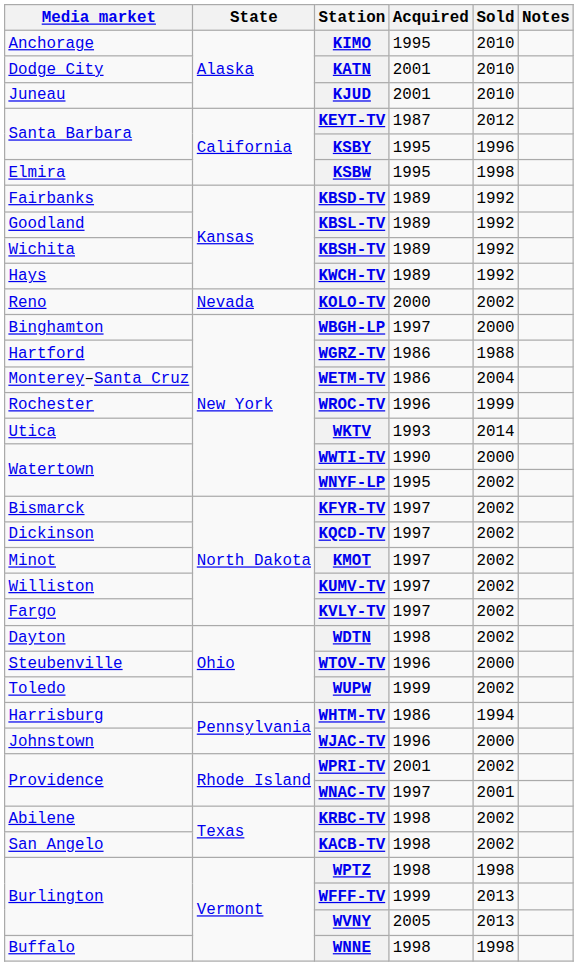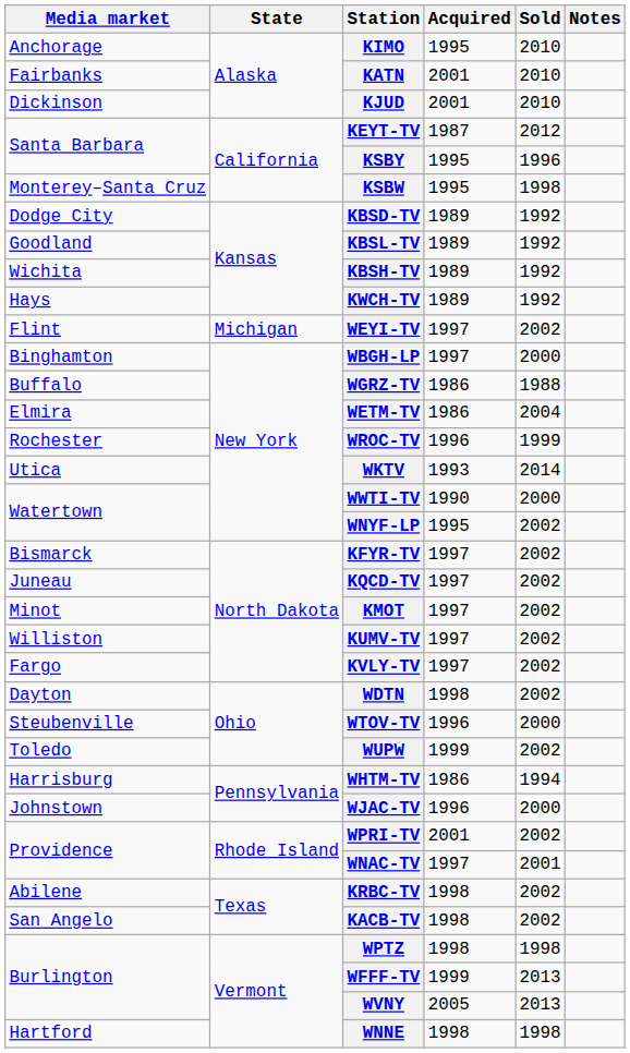 <table class="wikitable">
 <tr>
 <th><a href='#'>Media market</a></th>
 <th>State</th>
 <th>Station</th>
 <th>Acquired</th>
 <th>Sold</th>
 <th>Notes</th>
 </tr>
 <tr>
 <td><a href='#'>Anchorage</a></td>
 <td rowspan="3"><a href='#'>Alaska</a></td>
 <th><a href='#'>KIMO</a></th>
 <td>1995</td>
 <td>2010</td>
 <td></td>
 </tr>
 <tr>
-<td><a href='#'>Dodge City</a></td>
+<td><a href='#'>Fairbanks</a></td>
 <th><a href='#'>KATN</a></th>
 <td>2001</td>
 <td>2010</td>
 <td></td>
 </tr>
 <tr>
-<td><a href='#'>Juneau</a></td>
+<td><a href='#'>Dickinson</a></td>
 <th><a href='#'>KJUD</a></th>
 <td>2001</td>
 <td>2010</td>
 <td></td>
 </tr>
 <tr>
 <td rowspan="2"><a href='#'>Santa Barbara</a></td>
 <td rowspan="3"><a href='#'>California</a></td>
 <th><a href='#'>KEYT-TV</a></th>
 <td>1987</td>
 <td>2012</td>
 <td></td>
 </tr>
 <tr>
 <th><a href='#'>KSBY</a></th>
 <td>1995</td>
 <td>1996</td>
 <td></td>
 </tr>
 <tr>
-<td><a href='#'>Elmira</a></td>
+<td><a href='#'>Monterey</a>–<a href='#'>Santa Cruz</a></td>
 <th><a href='#'>KSBW</a></th>
 <td>1995</td>
 <td>1998</td>
 <td></td>
 </tr>
 <tr>
-<td><a href='#'>Fairbanks</a></td>
+<td><a href='#'>Dodge City</a></td>
 <td rowspan="4"><a href='#'>Kansas</a></td>
 <th><a href='#'>KBSD-TV</a></th>
 <td>1989</td>
 <td>1992</td>
 <td></td>
 </tr>
 <tr>
 <td><a href='#'>Goodland</a></td>
 <th><a href='#'>KBSL-TV</a></th>
 <td>1989</td>
 <td>1992</td>
 <td></td>
 </tr>
 <tr>
 <td><a href='#'>Wichita</a></td>
 <th><a href='#'>KBSH-TV</a></th>
 <td>1989</td>
 <td>1992</td>
 <td></td>
 </tr>
 <tr>
 <td><a href='#'>Hays</a></td>
 <th><a href='#'>KWCH-TV</a></th>
 <td>1989</td>
 <td>1992</td>
 <td></td>
 </tr>
 <tr>
-<td><a href='#'>Reno</a></td>
-<td><a href='#'>Nevada</a></td>
-<th><a href='#'>KOLO-TV</a></th>
-<td>2000</td>
+<td><a href='#'>Flint</a></td>
+<td><a href='#'>Michigan</a></td>
+<th><a href='#'>WEYI-TV</a></th>
+<td>1997</td>
 <td>2002</td>
 <td></td>
 </tr>
 <tr>
 <td><a href='#'>Binghamton</a></td>
 <td rowspan="7"><a href='#'>New York</a></td>
 <th><a href='#'>WBGH-LP</a></th>
 <td>1997</td>
 <td>2000</td>
 <td></td>
 </tr>
 <tr>
-<td><a href='#'>Hartford</a></td>
+<td><a href='#'>Buffalo</a></td>
 <th><a href='#'>WGRZ-TV</a></th>
 <td>1986</td>
 <td>1988</td>
 <td></td>
 </tr>
 <tr>
-<td><a href='#'>Monterey</a>–<a href='#'>Santa Cruz</a></td>
+<td><a href='#'>Elmira</a></td>
 <th><a href='#'>WETM-TV</a></th>
 <td>1986</td>
 <td>2004</td>
 <td></td>
 </tr>
 <tr>
 <td><a href='#'>Rochester</a></td>
 <th><a href='#'>WROC-TV</a></th>
 <td>1996</td>
 <td>1999</td>
 <td></td>
 </tr>
 <tr>
 <td><a href='#'>Utica</a></td>
 <th><a href='#'>WKTV</a></th>
 <td>1993</td>
 <td>2014</td>
 <td></td>
 </tr>
 <tr>
 <td rowspan="2"><a href='#'>Watertown</a></td>
 <th><a href='#'>WWTI-TV</a></th>
 <td>1990</td>
 <td>2000</td>
 <td></td>
 </tr>
 <tr>
 <th><a href='#'>WNYF-LP</a></th>
 <td>1995</td>
 <td>2002</td>
 <td></td>
 </tr>
 <tr>
 <td><a href='#'>Bismarck</a></td>
 <td rowspan="5"><a href='#'>North Dakota</a></td>
 <th><a href='#'>KFYR-TV</a></th>
 <td>1997</td>
 <td>2002</td>
 <td></td>
 </tr>
 <tr>
-<td><a href='#'>Dickinson</a></td>
+<td><a href='#'>Juneau</a></td>
 <th><a href='#'>KQCD-TV</a></th>
 <td>1997</td>
 <td>2002</td>
 <td></td>
 </tr>
 <tr>
 <td><a href='#'>Minot</a></td>
 <th><a href='#'>KMOT</a></th>
 <td>1997</td>
 <td>2002</td>
 <td></td>
 </tr>
 <tr>
 <td><a href='#'>Williston</a></td>
 <th><a href='#'>KUMV-TV</a></th>
 <td>1997</td>
 <td>2002</td>
 <td></td>
 </tr>
 <tr>
 <td><a href='#'>Fargo</a></td>
 <th><a href='#'>KVLY-TV</a></th>
 <td>1997</td>
 <td>2002</td>
 <td></td>
 </tr>
 <tr>
 <td><a href='#'>Dayton</a></td>
 <td rowspan="3"><a href='#'>Ohio</a></td>
 <th><a href='#'>WDTN</a></th>
 <td>1998</td>
 <td>2002</td>
 <td></td>
 </tr>
 <tr>
 <td><a href='#'>Steubenville</a></td>
 <th><a href='#'>WTOV-TV</a></th>
 <td>1996</td>
 <td>2000</td>
 <td></td>
 </tr>
 <tr>
 <td><a href='#'>Toledo</a></td>
 <th><a href='#'>WUPW</a></th>
 <td>1999</td>
 <td>2002</td>
 <td></td>
 </tr>
 <tr>
 <td><a href='#'>Harrisburg</a></td>
 <td rowspan="2"><a href='#'>Pennsylvania</a></td>
 <th><a href='#'>WHTM-TV</a></th>
 <td>1986</td>
 <td>1994</td>
 <td></td>
 </tr>
 <tr>
 <td><a href='#'>Johnstown</a></td>
 <th><a href='#'>WJAC-TV</a></th>
 <td>1996</td>
 <td>2000</td>
 <td></td>
 </tr>
 <tr>
 <td rowspan="2"><a href='#'>Providence</a></td>
 <td rowspan="2"><a href='#'>Rhode Island</a></td>
 <th><a href='#'>WPRI-TV</a></th>
 <td>2001</td>
 <td>2002</td>
 <td></td>
 </tr>
 <tr>
 <th><a href='#'>WNAC-TV</a></th>
 <td>1997</td>
 <td>2001</td>
 <td></td>
 </tr>
 <tr>
 <td><a href='#'>Abilene</a></td>
 <td rowspan="2"><a href='#'>Texas</a></td>
 <th><a href='#'>KRBC-TV</a></th>
 <td>1998</td>
 <td>2002</td>
 <td></td>
 </tr>
 <tr>
 <td><a href='#'>San Angelo</a></td>
 <th><a href='#'>KACB-TV</a></th>
 <td>1998</td>
 <td>2002</td>
 <td></td>
 </tr>
 <tr>
 <td rowspan="3"><a href='#'>Burlington</a></td>
 <td rowspan="4"><a href='#'>Vermont</a></td>
 <th><a href='#'>WPTZ</a></th>
 <td>1998</td>
 <td>1998</td>
 <td></td>
 </tr>
 <tr>
 <th><a href='#'>WFFF-TV</a></th>
 <td>1999</td>
 <td>2013</td>
 <td></td>
 </tr>
 <tr>
 <th><a href='#'>WVNY</a></th>
 <td>2005</td>
 <td>2013</td>
 <td></td>
 </tr>
 <tr>
-<td><a href='#'>Buffalo</a></td>
+<td><a href='#'>Hartford</a></td>
 <th><a href='#'>WNNE</a></th>
 <td>1998</td>
 <td>1998</td>
 <td></td>
 </tr>
 </table>
